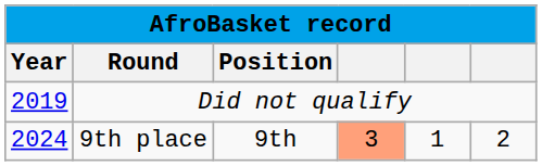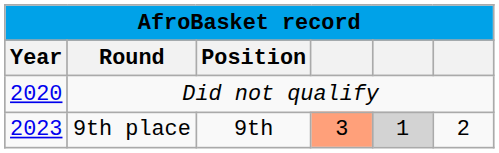 <table class="wikitable" style="text-align:center;">
 <tr>
 <th colspan="6" style="background:#00a2e8; color:black;">AfroBasket record</th>
 </tr>
 <tr>
 <th>Year</th>
 <th>Round</th>
 <th>Position</th>
 <th width="30"></th>
 <th width="30"></th>
 <th width="30"></th>
 </tr>
 <tr>
-<td> <a href='#'>2019</a></td>
+<td> <a href='#'>2020</a></td>
 <td colspan="5"><em>Did not qualify</em></td>
 </tr>
 <tr>
-<td> <a href='#'>2024</a></td>
+<td> <a href='#'>2023</a></td>
 <td>9th place</td>
 <td>9th</td>
 <td style="background: lightsalmon;">3</td>
-<td>1</td>
+<td style="background: lightgrey;">1</td>
 <td>2</td>
 </tr>
 </table>
